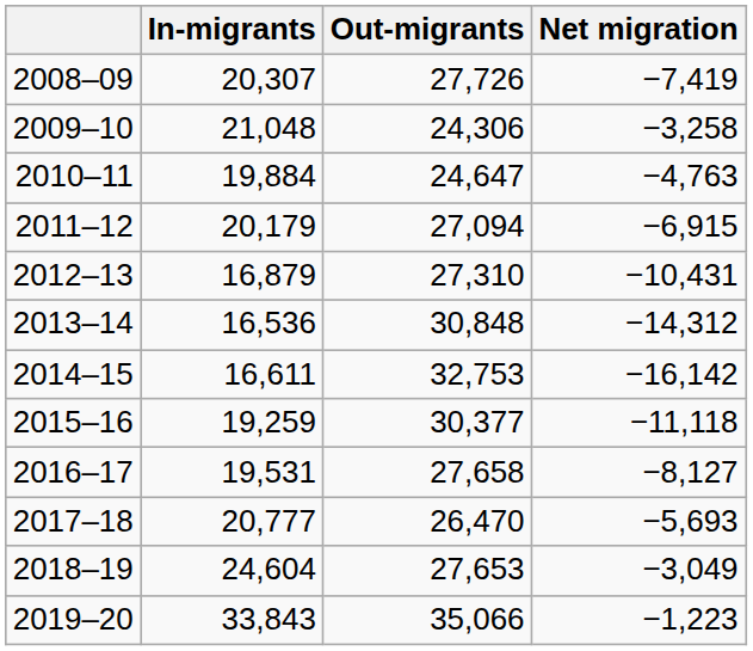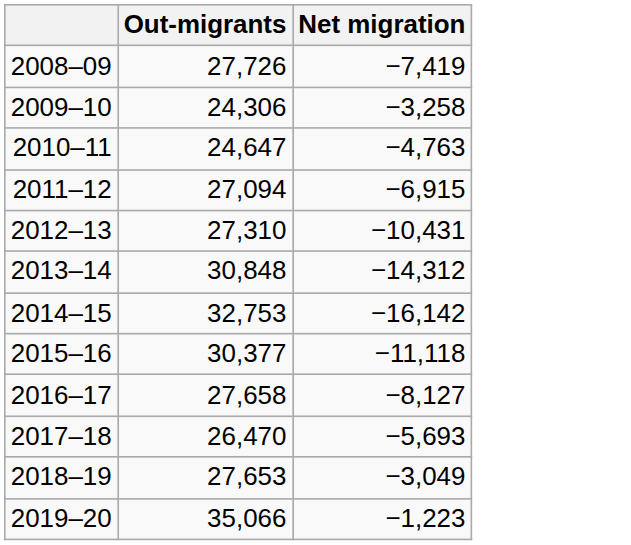 <table class="wikitable">
 <tr>
 <th></th>
-<th>In-migrants</th>
 <th>Out-migrants</th>
 <th>Net migration</th>
 </tr>
 <tr align="right">
 <td>2008–09</td>
-<td>20,307</td>
 <td>27,726</td>
 <td>−7,419</td>
 </tr>
 <tr align="right">
 <td>2009–10</td>
-<td>21,048</td>
 <td>24,306</td>
 <td>−3,258</td>
 </tr>
 <tr align="right">
 <td>2010–11</td>
-<td>19,884</td>
 <td>24,647</td>
 <td>−4,763</td>
 </tr>
 <tr align="right">
 <td>2011–12</td>
-<td>20,179</td>
 <td>27,094</td>
 <td>−6,915</td>
 </tr>
 <tr align="right">
 <td>2012–13</td>
-<td>16,879</td>
 <td>27,310</td>
 <td>−10,431</td>
 </tr>
 <tr align="right">
 <td>2013–14</td>
-<td>16,536</td>
 <td>30,848</td>
 <td>−14,312</td>
 </tr>
 <tr align="right">
 <td>2014–15</td>
-<td>16,611</td>
 <td>32,753</td>
 <td>−16,142</td>
 </tr>
 <tr align="right">
 <td>2015–16</td>
-<td>19,259</td>
 <td>30,377</td>
 <td>−11,118</td>
 </tr>
 <tr align="right">
 <td>2016–17</td>
-<td>19,531</td>
 <td>27,658</td>
 <td>−8,127</td>
 </tr>
 <tr align="right">
 <td>2017–18</td>
-<td>20,777</td>
 <td>26,470</td>
 <td>−5,693</td>
 </tr>
 <tr align="right">
 <td>2018–19</td>
-<td>24,604</td>
 <td>27,653</td>
 <td>−3,049</td>
 </tr>
 <tr align="right">
 <td>2019–20</td>
-<td>33,843</td>
 <td>35,066</td>
 <td>−1,223</td>
 </tr>
 </table>
